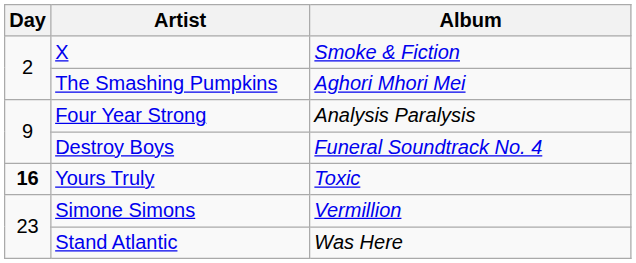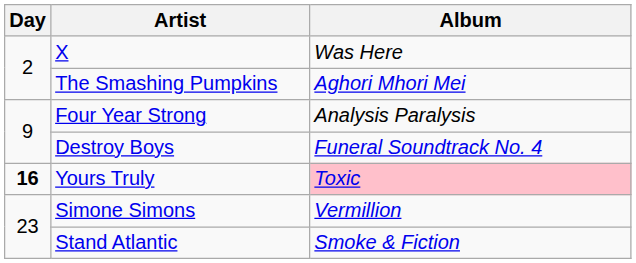 <table class="wikitable" id="table_August">
 <tr>
 <th style="width:20px;">Day</th>
 <th style="width:200px;">Artist</th>
 <th style="width:250px;">Album</th>
 </tr>
 <tr>
 <td style="text-align:center;" rowspan="2">2</td>
 <td><a href='#'>X</a></td>
-<td><em><a href='#'>Smoke & Fiction</a></em></td>
+<td><em>Was Here</em></td>
 </tr>
 <tr>
 <td><a href='#'>The Smashing Pumpkins</a></td>
 <td><em><a href='#'>Aghori Mhori Mei</a></em></td>
 </tr>
 <tr>
 <td style="text-align:center;" rowspan="2">9</td>
 <td><a href='#'>Four Year Strong</a></td>
 <td><em>Analysis Paralysis</em></td>
 </tr>
 <tr>
 <td><a href='#'>Destroy Boys</a></td>
 <td><em><a href='#'>Funeral Soundtrack No. 4</a></em></td>
 </tr>
 <tr>
 <td style="text-align:center;" rowspan="1"><strong>16</strong></td>
 <td><a href='#'>Yours Truly</a></td>
-<td><em><a href='#'>Toxic</a></em></td>
+<td style="background: pink;"><em><a href='#'>Toxic</a></em></td>
 </tr>
 <tr>
 <td style="text-align:center;" rowspan="2">23</td>
 <td><a href='#'>Simone Simons</a></td>
 <td><em><a href='#'>Vermillion</a></em></td>
 </tr>
 <tr>
 <td><a href='#'>Stand Atlantic</a></td>
-<td><em>Was Here</em></td>
+<td><em><a href='#'>Smoke & Fiction</a></em></td>
 </tr>
 </table>
